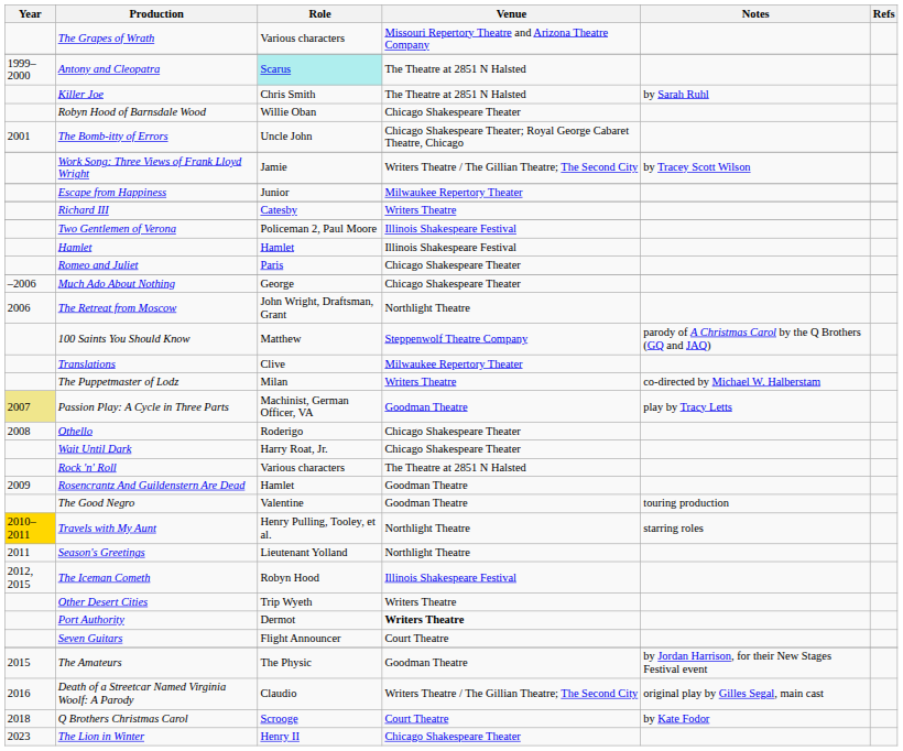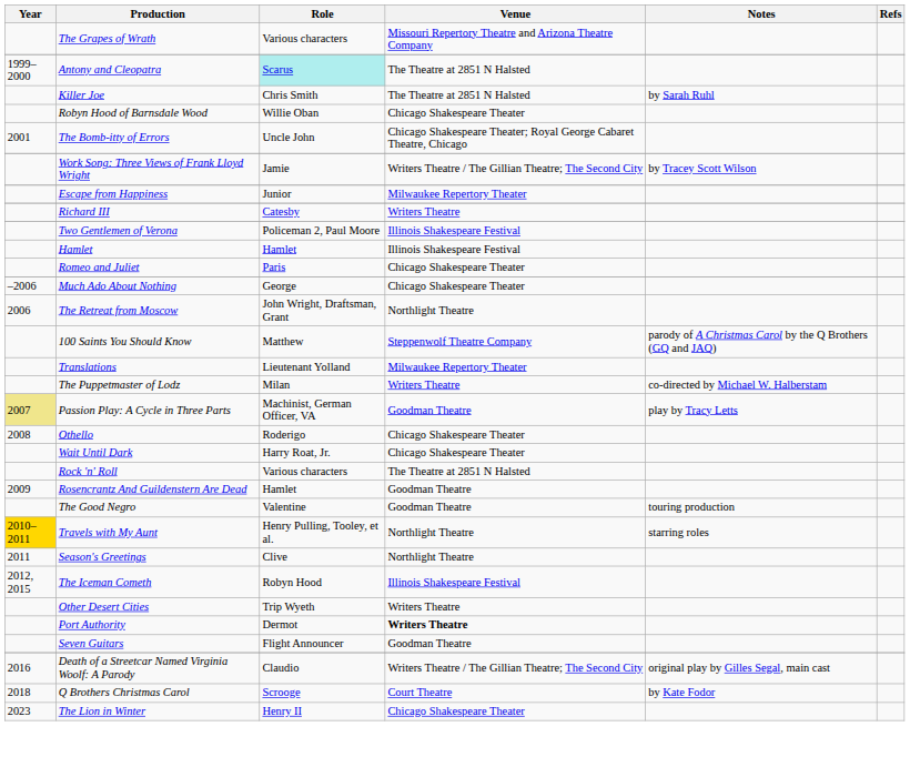 <table class="wikitable">
 <tr>
 <th>Year</th>
 <th>Production</th>
 <th>Role</th>
 <th>Venue</th>
 <th>Notes</th>
 <th>Refs</th>
 </tr>
 <tr>
 <td> </td>
 <td><em><a href='#'>The Grapes of Wrath</a></em></td>
 <td>Various characters </td>
 <td><a href='#'>Missouri Repertory Theatre</a> and <a href='#'>Arizona Theatre Company</a> </td>
 <td></td>
 <td></td>
 </tr>
 <tr>
 </tr>
 <tr>
 <td>1999–2000</td>
 <td><em><a href='#'>Antony and Cleopatra</a></em></td>
 <td style="background: paleturquoise;"><a href='#'>Scarus</a></td>
 <td>The Theatre at 2851 N Halsted</td>
 <td></td>
 <td></td>
 </tr>
 <tr>
 <td> </td>
 <td><em><a href='#'>Killer Joe</a></em></td>
 <td>Chris Smith</td>
 <td>The Theatre at 2851 N Halsted</td>
 <td>by <a href='#'>Sarah Ruhl</a></td>
 <td></td>
 </tr>
 <tr>
 <td> </td>
 <td><em>Robyn Hood of Barnsdale Wood</em> </td>
 <td>Willie Oban</td>
 <td>Chicago Shakespeare Theater</td>
 <td></td>
 <td></td>
 </tr>
 <tr>
 <td>2001 </td>
 <td><em><a href='#'>The Bomb-itty of Errors</a></em></td>
 <td>Uncle John</td>
 <td>Chicago Shakespeare Theater; Royal George Cabaret Theatre, Chicago</td>
 <td></td>
 <td></td>
 </tr>
 <tr>
 </tr>
 <tr>
 </tr>
 <tr>
 </tr>
 <tr>
 <td> </td>
 <td><em><a href='#'>Work Song: Three Views of Frank Lloyd Wright</a></em></td>
 <td>Jamie</td>
 <td>Writers Theatre / The Gillian Theatre; <a href='#'>The Second City</a></td>
 <td>by <a href='#'>Tracey Scott Wilson</a></td>
 <td></td>
 </tr>
 <tr>
 </tr>
 <tr>
 <td> </td>
 <td><em><a href='#'>Escape from Happiness</a></em></td>
 <td>Junior</td>
 <td><a href='#'>Milwaukee Repertory Theater</a></td>
 <td></td>
 <td></td>
 </tr>
 <tr>
 </tr>
 <tr>
 <td>  </td>
 <td><em><a href='#'>Richard III</a></em></td>
 <td><a href='#'>Catesby</a></td>
 <td><a href='#'>Writers Theatre</a></td>
 <td></td>
 <td></td>
 </tr>
 <tr>
 </tr>
 <tr>
 </tr>
 <tr>
 </tr>
 <tr>
 <td> </td>
 <td><em><a href='#'>Two Gentlemen of Verona</a></em></td>
 <td>Policeman 2, Paul Moore</td>
 <td><a href='#'>Illinois Shakespeare Festival</a></td>
 <td></td>
 <td></td>
 </tr>
 <tr>
 <td> </td>
 <td><em><a href='#'>Hamlet</a></em></td>
 <td><a href='#'>Hamlet</a></td>
 <td>Illinois Shakespeare Festival</td>
 <td></td>
 <td></td>
 </tr>
 <tr>
 <td> </td>
 <td><em><a href='#'>Romeo and Juliet</a></em></td>
 <td><a href='#'>Paris</a></td>
 <td>Chicago Shakespeare Theater</td>
 <td></td>
 <td><br></td>
 </tr>
 <tr>
 </tr>
 <tr>
 <td>–2006 </td>
 <td><em><a href='#'>Much Ado About Nothing</a></em></td>
 <td>George</td>
 <td>Chicago Shakespeare Theater</td>
 <td></td>
 <td></td>
 </tr>
 <tr>
 <td>2006</td>
 <td><em><a href='#'>The Retreat from Moscow</a></em></td>
 <td>John Wright, Draftsman, Grant</td>
 <td>Northlight Theatre</td>
 <td></td>
 <td></td>
 </tr>
 <tr>
 <td> </td>
 <td><em>100 Saints You Should Know</em></td>
 <td>Matthew</td>
 <td><a href='#'>Steppenwolf Theatre Company</a></td>
 <td>parody of <em><a href='#'>A Christmas Carol</a></em> by the Q Brothers (<a href='#'>GQ</a> and <a href='#'>JAQ</a>)</td>
 <td></td>
 </tr>
 <tr>
 <td> </td>
 <td><em><a href='#'>Translations</a></em></td>
-<td>Clive</td>
+<td>Lieutenant Yolland</td>
 <td><a href='#'>Milwaukee Repertory Theater</a></td>
 <td></td>
 <td></td>
 </tr>
 <tr>
 <td></td>
 <td><em>The Puppetmaster of Lodz</em> </td>
 <td>Milan</td>
 <td><a href='#'>Writers Theatre</a></td>
 <td>co-directed by <a href='#'>Michael W. Halberstam</a></td>
 <td></td>
 </tr>
 <tr>
 <td style="background: khaki;">2007</td>
 <td><em>Passion Play: A Cycle in Three Parts</em></td>
 <td>Machinist, German Officer, VA </td>
 <td><a href='#'>Goodman Theatre</a></td>
 <td>play by <a href='#'>Tracy Letts</a></td>
 <td></td>
 </tr>
 <tr>
 <td>2008</td>
 <td><em><a href='#'>Othello</a></em></td>
 <td>Roderigo</td>
 <td>Chicago Shakespeare Theater</td>
 <td></td>
 <td></td>
 </tr>
 <tr>
 <td> </td>
 <td><em><a href='#'>Wait Until Dark</a></em></td>
 <td>Harry Roat, Jr.</td>
 <td>Chicago Shakespeare Theater</td>
 <td></td>
 <td></td>
 </tr>
 <tr>
 <td> </td>
 <td><em><a href='#'>Rock 'n' Roll</a></em></td>
 <td>Various characters </td>
 <td>The Theatre at 2851 N Halsted</td>
 <td></td>
 <td></td>
 </tr>
 <tr>
 <td>2009</td>
 <td><em><a href='#'>Rosencrantz And Guildenstern Are Dead</a></em></td>
 <td>Hamlet</td>
 <td>Goodman Theatre</td>
 <td></td>
 <td></td>
 </tr>
 <tr>
 <td></td>
 <td><em>The Good Negro</em> </td>
 <td>Valentine</td>
 <td>Goodman Theatre</td>
 <td>touring production </td>
 <td></td>
 </tr>
 <tr>
 <td style="background: gold;">2010–2011</td>
 <td><em><a href='#'>Travels with My Aunt</a></em></td>
 <td>Henry Pulling, Tooley, et al. </td>
 <td>Northlight Theatre</td>
 <td>starring roles</td>
 <td></td>
 </tr>
 <tr>
 <td>2011</td>
 <td><em><a href='#'>Season's Greetings</a></em></td>
-<td>Lieutenant Yolland</td>
+<td>Clive</td>
 <td>Northlight Theatre</td>
 <td></td>
 <td></td>
 </tr>
 <tr>
 <td>2012, 2015</td>
 <td><em><a href='#'>The Iceman Cometh</a></em></td>
 <td>Robyn Hood</td>
 <td><a href='#'>Illinois Shakespeare Festival</a></td>
 <td></td>
 <td><br></td>
 </tr>
 <tr>
 <td></td>
 <td><em><a href='#'>Other Desert Cities</a></em></td>
 <td>Trip Wyeth</td>
 <td>Writers Theatre</td>
 <td></td>
 <td></td>
 </tr>
 <tr>
 <td></td>
 <td><em><a href='#'>Port Authority</a></em></td>
 <td>Dermot</td>
 <td><strong>Writers Theatre</strong></td>
 <td></td>
 <td></td>
 </tr>
 <tr>
 <td></td>
 <td><em><a href='#'>Seven Guitars</a></em></td>
 <td>Flight Announcer</td>
-<td>Court Theatre</td>
+<td>Goodman Theatre</td>
 <td></td>
 <td></td>
 </tr>
 <tr>
-</tr>
-<tr>
-<td>2015</td>
-<td><em>The Amateurs</em></td>
-<td>The Physic</td>
-<td>Goodman Theatre</td>
-<td>by <a href='#'>Jordan Harrison</a>, for their New Stages Festival event</td>
-<td></td>
 </tr>
 <tr>
 <td>2016</td>
 <td><em>Death of a Streetcar Named Virginia Woolf: A Parody</em></td>
 <td>Claudio</td>
 <td>Writers Theatre / The Gillian Theatre; <a href='#'>The Second City</a></td>
 <td>original play by <a href='#'>Gilles Segal</a>, main cast</td>
 <td></td>
 </tr>
 <tr>
 <td>2018</td>
 <td><em>Q Brothers Christmas Carol</em></td>
 <td><a href='#'>Scrooge</a></td>
 <td><a href='#'>Court Theatre</a></td>
 <td>by <a href='#'>Kate Fodor</a></td>
 <td></td>
 </tr>
 <tr>
 <td>2023</td>
 <td><em><a href='#'>The Lion in Winter</a></em></td>
 <td><a href='#'>Henry II</a></td>
 <td><a href='#'>Chicago Shakespeare Theater</a></td>
 <td></td>
 <td></td>
 </tr>
 </table>
